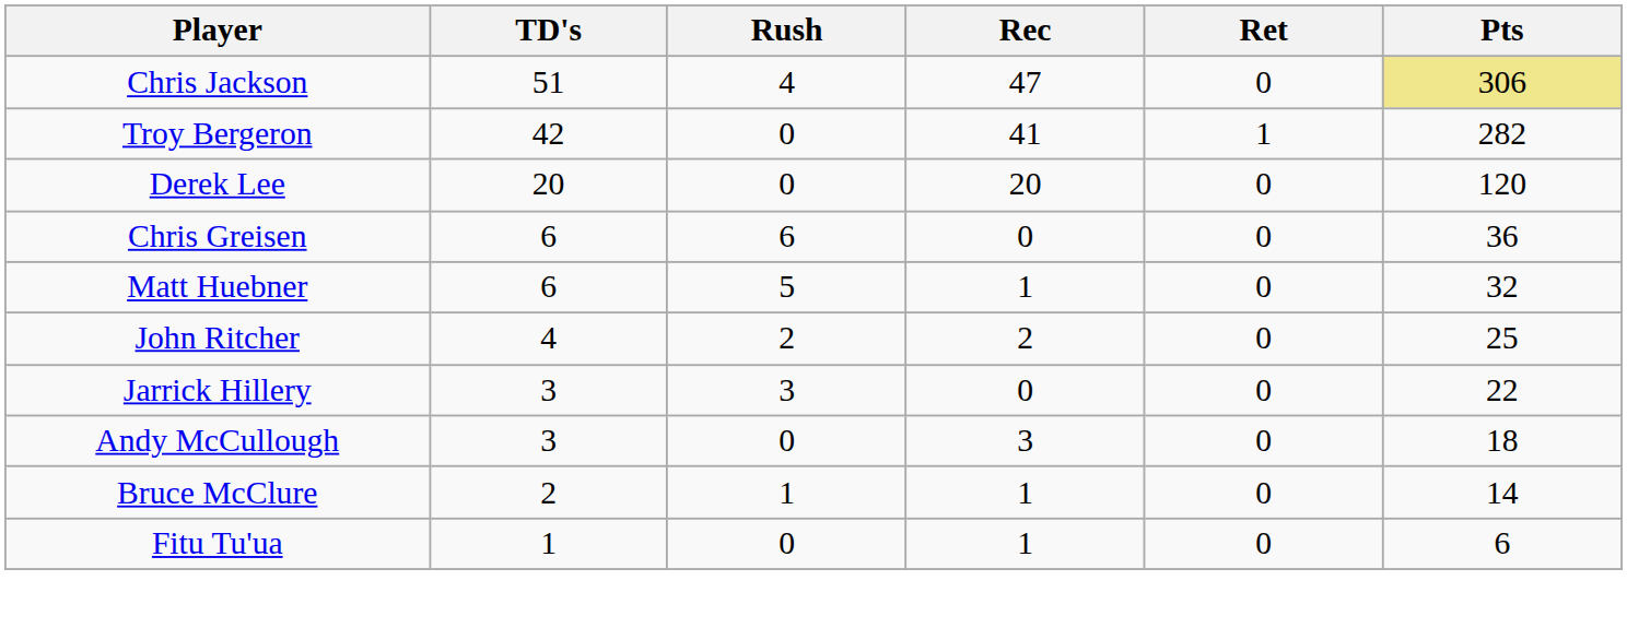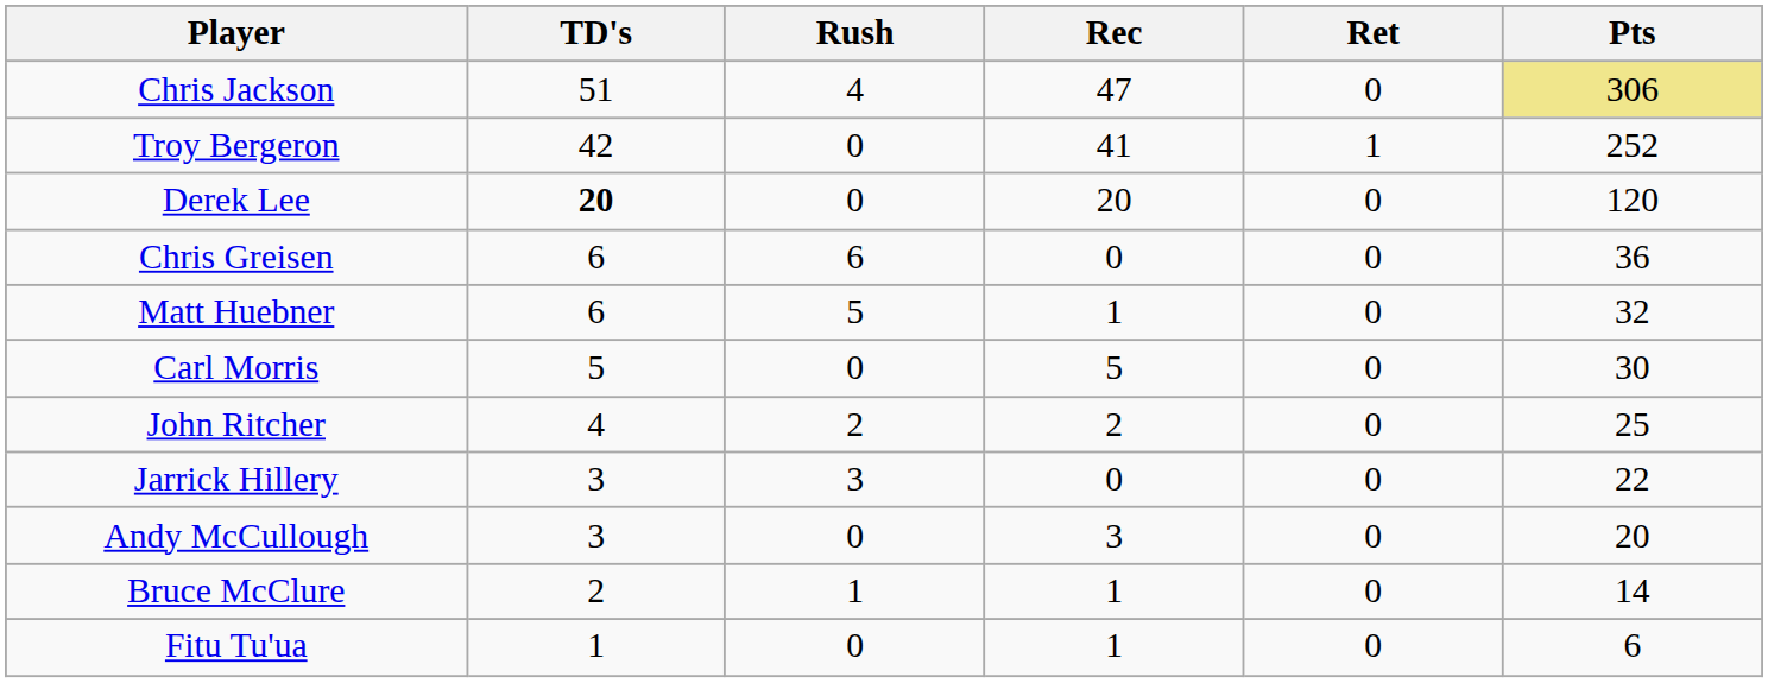 <table class="wikitable sortable">
 <tr>
 <th bgcolor="#DDDDFF" width="16%">Player</th>
 <th bgcolor="#DDDDFF" width="9%">TD's</th>
 <th bgcolor="#DDDDFF" width="9%">Rush</th>
 <th bgcolor="#DDDDFF" width="9%">Rec</th>
 <th bgcolor="#DDDDFF" width="9%">Ret</th>
 <th bgcolor="#DDDDFF" width="9%">Pts</th>
 </tr>
 <tr align="center">
 <td><a href='#'>Chris Jackson</a></td>
 <td>51</td>
 <td>4</td>
 <td>47</td>
 <td>0</td>
 <td style="background: khaki;">306</td>
 </tr>
 <tr align="center">
 <td><a href='#'>Troy Bergeron</a></td>
 <td>42</td>
 <td>0</td>
 <td>41</td>
 <td>1</td>
-<td>282</td>
+<td>252</td>
 </tr>
 <tr align="center">
 <td><a href='#'>Derek Lee</a></td>
-<td>20</td>
+<td><strong>20</strong></td>
 <td>0</td>
 <td>20</td>
 <td>0</td>
 <td>120</td>
 </tr>
 <tr align="center">
 <td><a href='#'>Chris Greisen</a></td>
 <td>6</td>
 <td>6</td>
 <td>0</td>
 <td>0</td>
 <td>36</td>
 </tr>
 <tr align="center">
 <td><a href='#'>Matt Huebner</a></td>
 <td>6</td>
 <td>5</td>
 <td>1</td>
 <td>0</td>
 <td>32</td>
+</tr>
+<tr align="center">
+<td><a href='#'>Carl Morris</a></td>
+<td>5</td>
+<td>0</td>
+<td>5</td>
+<td>0</td>
+<td>30</td>
 </tr>
 <tr align="center">
 <td><a href='#'>John Ritcher</a></td>
 <td>4</td>
 <td>2</td>
 <td>2</td>
 <td>0</td>
 <td>25</td>
 </tr>
 <tr align="center">
 <td><a href='#'>Jarrick Hillery</a></td>
 <td>3</td>
 <td>3</td>
 <td>0</td>
 <td>0</td>
 <td>22</td>
 </tr>
 <tr align="center">
 <td><a href='#'>Andy McCullough</a></td>
 <td>3</td>
 <td>0</td>
 <td>3</td>
 <td>0</td>
-<td>18</td>
+<td>20</td>
 </tr>
 <tr align="center">
 <td><a href='#'>Bruce McClure</a></td>
 <td>2</td>
 <td>1</td>
 <td>1</td>
 <td>0</td>
 <td>14</td>
 </tr>
 <tr align="center">
 <td><a href='#'>Fitu Tu'ua</a></td>
 <td>1</td>
 <td>0</td>
 <td>1</td>
 <td>0</td>
 <td>6</td>
 </tr>
 </table>
